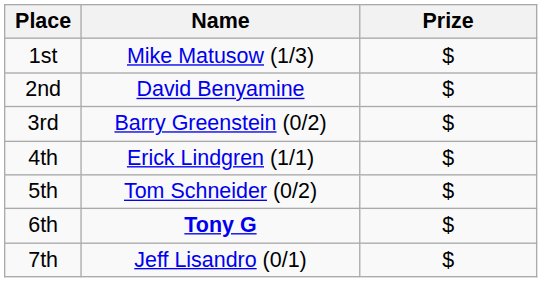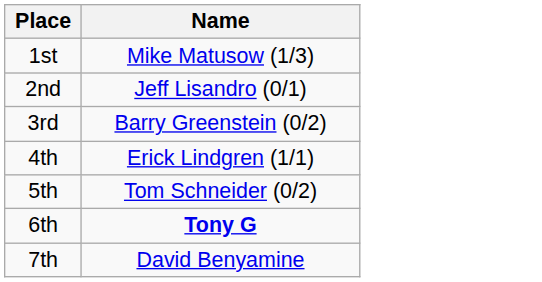 <table class="wikitable">
 <tr>
 <th width="50">Place</th>
 <th width="200">Name</th>
-<th width="125">Prize</th>
 </tr>
 <tr>
 <td align = "center">1st</td>
 <td align = "center"><a href='#'>Mike Matusow</a> (1/3)</td>
-<td align = "center">$</td>
 </tr>
 <tr>
 <td align = "center">2nd</td>
-<td align = "center"><a href='#'>David Benyamine</a></td>
-<td align = "center">$</td>
+<td align = "center"><a href='#'>Jeff Lisandro</a> (0/1)</td>
 </tr>
 <tr>
 <td align = "center">3rd</td>
 <td align = "center"><a href='#'>Barry Greenstein</a> (0/2)</td>
-<td align = "center">$</td>
 </tr>
 <tr>
 <td align = "center">4th</td>
 <td align = "center"><a href='#'>Erick Lindgren</a> (1/1)</td>
-<td align = "center">$</td>
 </tr>
 <tr>
 <td align = "center">5th</td>
 <td align = "center"><a href='#'>Tom Schneider</a> (0/2)</td>
-<td align = "center">$</td>
 </tr>
 <tr>
 <td align = "center">6th</td>
 <td align = "center"><strong><a href='#'>Tony G</a></strong></td>
-<td align = "center">$</td>
 </tr>
 <tr>
 <td align = "center">7th</td>
-<td align = "center"><a href='#'>Jeff Lisandro</a> (0/1)</td>
-<td align = "center">$</td>
+<td align = "center"><a href='#'>David Benyamine</a></td>
 </tr>
 </table>
